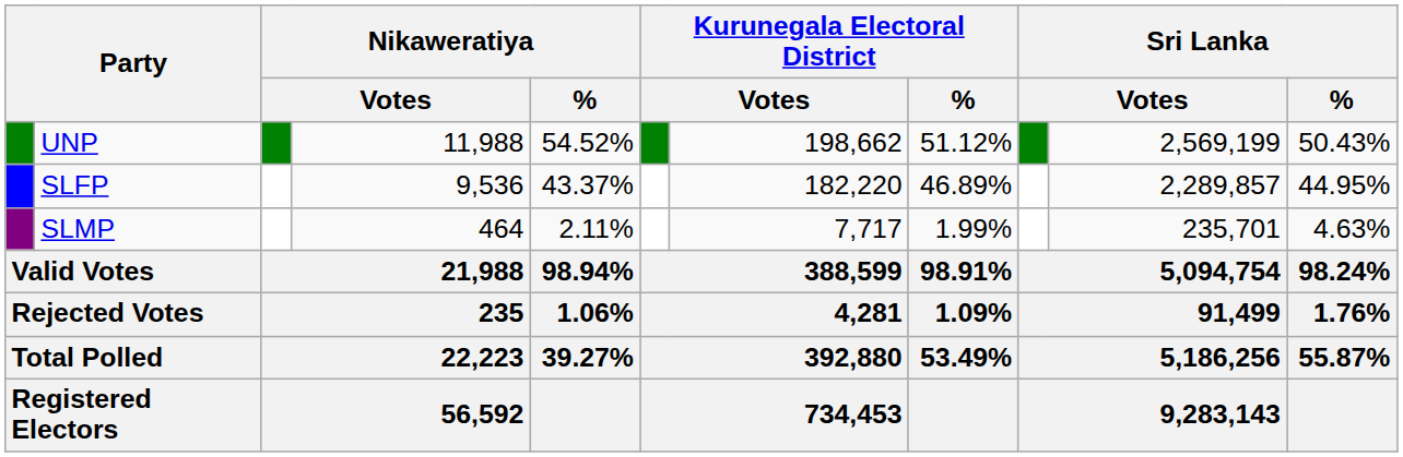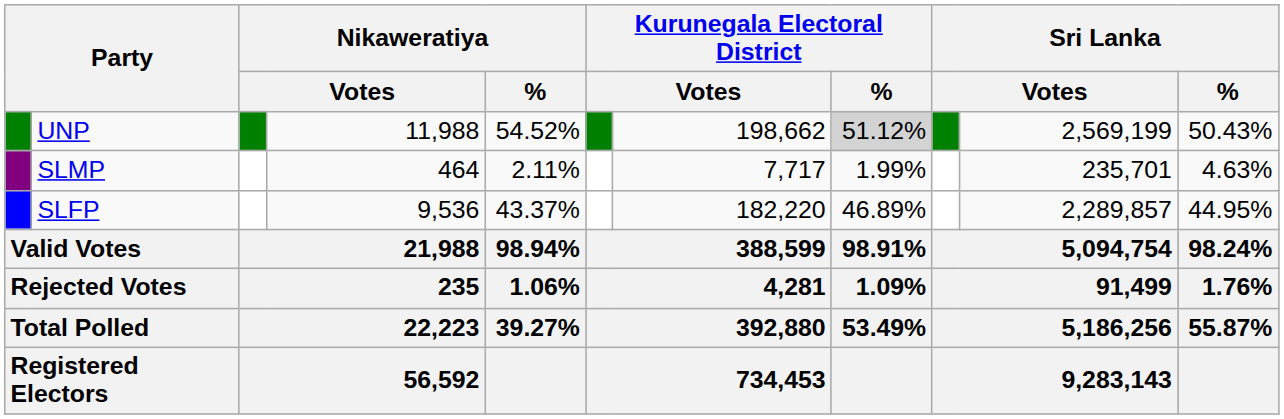 <table class="wikitable">
 <tr>
 <th colspan="2" width="144px"rowspan="2">Party</th>
 <th colspan="3" width="216px">Nikaweratiya</th>
 <th colspan="3" width="216px"><a href='#'>Kurunegala Electoral District</a></th>
 <th colspan="3" width="216px">Sri Lanka</th>
 </tr>
 <tr>
 <th colspan="2" width="144px">Votes</th>
 <th>%</th>
 <th colspan="2" width="144px">Votes</th>
 <th>%</th>
 <th colspan="2" width="144px">Votes</th>
 <th>%</th>
 </tr>
 <tr>
 <td style="background-color:green;" width="10px"></td>
 <td style="text-align:left;"><a href='#'>UNP</a></td>
 <td style="background-color:green;" width="10px"></td>
 <td style="text-align:right;">11,988</td>
 <td style="text-align:right;">54.52%</td>
 <td style="background-color:green;" width="10px"></td>
 <td style="text-align:right;">198,662</td>
-<td style="text-align:right;">51.12%</td>
+<td style="background: lightgrey; text-align:right;">51.12%</td>
 <td style="background-color:green;" width="10px"></td>
 <td style="text-align:right;">2,569,199</td>
 <td style="text-align:right;">50.43%</td>
+</tr>
+<tr>
+<td style="background-color:purple;" width="10px"></td>
+<td style="text-align:left;"><a href='#'>SLMP</a></td>
+<td style="background-color:white;" width="10px"></td>
+<td style="text-align:right;">464</td>
+<td style="text-align:right;">2.11%</td>
+<td style="background-color:white;" width="10px"></td>
+<td style="text-align:right;">7,717</td>
+<td style="text-align:right;">1.99%</td>
+<td style="background-color:white;" width="10px"></td>
+<td style="text-align:right;">235,701</td>
+<td style="text-align:right;">4.63%</td>
 </tr>
 <tr>
 <td style="background-color:blue;" width="10px"></td>
 <td style="text-align:left;"><a href='#'>SLFP</a></td>
 <td style="background-color:white;" width="10px"></td>
 <td style="text-align:right;">9,536</td>
 <td style="text-align:right;">43.37%</td>
 <td style="background-color:white;" width="10px"></td>
 <td style="text-align:right;">182,220</td>
 <td style="text-align:right;">46.89%</td>
 <td style="background-color:white;" width="10px"></td>
 <td style="text-align:right;">2,289,857</td>
 <td style="text-align:right;">44.95%</td>
-</tr>
-<tr>
-<td style="background-color:purple;" width="10px"></td>
-<td style="text-align:left;"><a href='#'>SLMP</a></td>
-<td style="background-color:white;" width="10px"></td>
-<td style="text-align:right;">464</td>
-<td style="text-align:right;">2.11%</td>
-<td style="background-color:white;" width="10px"></td>
-<td style="text-align:right;">7,717</td>
-<td style="text-align:right;">1.99%</td>
-<td style="background-color:white;" width="10px"></td>
-<td style="text-align:right;">235,701</td>
-<td style="text-align:right;">4.63%</td>
 </tr>
 <tr>
 <th colspan="2" width="144px"style="text-align:left;">Valid Votes</th>
 <th style="text-align:right;"colspan="2" width="144px">21,988</th>
 <th style="text-align:right;">98.94%</th>
 <th style="text-align:right;"colspan="2" width="144px">388,599</th>
 <th style="text-align:right;">98.91%</th>
 <th style="text-align:right;"colspan="2" width="144px">5,094,754</th>
 <th style="text-align:right;">98.24%</th>
 </tr>
 <tr>
 <th colspan="2" width="144px"style="text-align:left;">Rejected Votes</th>
 <th style="text-align:right;"colspan="2" width="144px">235</th>
 <th style="text-align:right;">1.06%</th>
 <th style="text-align:right;"colspan="2" width="144px">4,281</th>
 <th style="text-align:right;">1.09%</th>
 <th style="text-align:right;"colspan="2" width="144px">91,499</th>
 <th style="text-align:right;">1.76%</th>
 </tr>
 <tr>
 <th colspan="2" width="144px"style="text-align:left;">Total Polled</th>
 <th style="text-align:right;"colspan="2" width="144px">22,223</th>
 <th style="text-align:right;">39.27%</th>
 <th style="text-align:right;"colspan="2" width="144px">392,880</th>
 <th style="text-align:right;">53.49%</th>
 <th style="text-align:right;"colspan="2" width="144px">5,186,256</th>
 <th style="text-align:right;">55.87%</th>
 </tr>
 <tr>
 <th colspan="2" width="144px"style="text-align:left;">Registered Electors</th>
 <th style="text-align:right;"colspan="2" width="144px">56,592</th>
 <th></th>
 <th style="text-align:right;"colspan="2" width="144px">734,453</th>
 <th></th>
 <th style="text-align:right;"colspan="2" width="144px">9,283,143</th>
 <th></th>
 </tr>
 </table>
